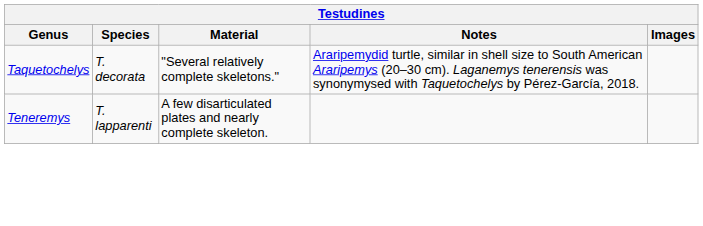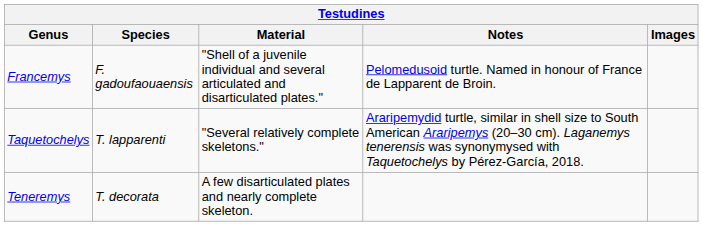 <table class="wikitable">
 <tr>
 <th colspan="5"><a href='#'>Testudines</a></th>
 </tr>
 <tr>
 <th>Genus</th>
 <th>Species</th>
 <th>Material</th>
 <th>Notes</th>
 <th>Images</th>
 </tr>
 <tr>
+<td><em><a href='#'>Francemys</a></em></td>
+<td><em>F. gadoufaouaensis</em></td>
+<td>"Shell of a juvenile individual and several articulated and disarticulated plates."</td>
+<td><a href='#'>Pelomedusoid</a> turtle. Named in honour of France de Lapparent de Broin.</td>
+<td></td>
+</tr>
+<tr>
 <td><em><a href='#'>Taquetochelys</a></em></td>
-<td><em>T. decorata</em></td>
+<td><em>T. lapparenti</em></td>
 <td>"Several relatively complete skeletons."</td>
 <td><a href='#'>Araripemydid</a> turtle, similar in shell size to South American <em><a href='#'>Araripemys</a></em> (20–30 cm). <em>Laganemys tenerensis</em> was synonymysed with <em>Taquetochelys</em> by Pérez-García, 2018.</td>
 <td></td>
 </tr>
 <tr>
 <td><em><a href='#'>Teneremys</a></em></td>
-<td><em>T. lapparenti</em></td>
+<td><em>T. decorata</em></td>
 <td>A few disarticulated plates and nearly complete skeleton.</td>
 <td></td>
 <td></td>
 </tr>
 </table>
